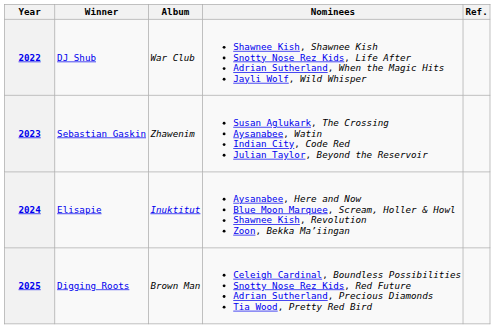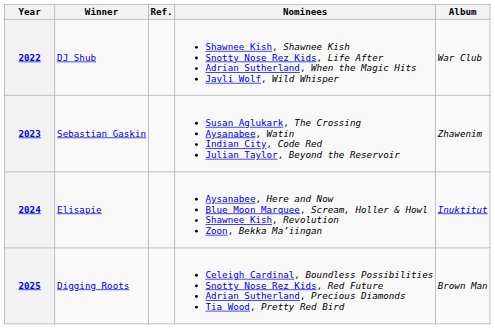 <table class="wikitable sortable">
 <tr>
 <th scope="col" style="width:5em;">Year</th>
 <th scope="col">Winner</th>
+<th scope="col" class="unsortable">Ref.</th>
+<th scope="col" class="unsortable">Nominees</th>
 <th scope="col">Album</th>
-<th scope="col" class="unsortable">Nominees</th>
-<th scope="col" class="unsortable">Ref.</th>
 </tr>
 <tr>
 <th style="text-align:center;" scope="row"><a href='#'>2022</a></th>
 <td><a href='#'>DJ Shub</a></td>
+<td align="center"></td>
+<td><br><ul><li><a href='#'>Shawnee Kish</a>, <em>Shawnee Kish</em></li><li><a href='#'>Snotty Nose Rez Kids</a>, <em>Life After</em></li><li><a href='#'>Adrian Sutherland</a>, <em>When the Magic Hits</em></li><li><a href='#'>Jayli Wolf</a>, <em>Wild Whisper</em></li></ul></td>
 <td><em>War Club</em></td>
-<td><br><ul><li><a href='#'>Shawnee Kish</a>, <em>Shawnee Kish</em></li><li><a href='#'>Snotty Nose Rez Kids</a>, <em>Life After</em></li><li><a href='#'>Adrian Sutherland</a>, <em>When the Magic Hits</em></li><li><a href='#'>Jayli Wolf</a>, <em>Wild Whisper</em></li></ul></td>
-<td align="center"></td>
 </tr>
 <tr>
 <th style="text-align:center;" scope="row"><a href='#'>2023</a></th>
 <td><a href='#'>Sebastian Gaskin</a></td>
+<td align="center"></td>
+<td><br><ul><li><a href='#'>Susan Aglukark</a>, <em>The Crossing</em></li><li><a href='#'>Aysanabee</a>, <em>Watin</em></li><li><a href='#'>Indian City</a>, <em>Code Red</em></li><li><a href='#'>Julian Taylor</a>, <em>Beyond the Reservoir</em></li></ul></td>
 <td><em>Zhawenim</em></td>
-<td><br><ul><li><a href='#'>Susan Aglukark</a>, <em>The Crossing</em></li><li><a href='#'>Aysanabee</a>, <em>Watin</em></li><li><a href='#'>Indian City</a>, <em>Code Red</em></li><li><a href='#'>Julian Taylor</a>, <em>Beyond the Reservoir</em></li></ul></td>
-<td align="center"></td>
 </tr>
 <tr>
 <th scope="row"><a href='#'>2024</a></th>
 <td><a href='#'>Elisapie</a></td>
+<td align="center"></td>
+<td><br><ul><li><a href='#'>Aysanabee</a>, <em>Here and Now</em></li><li><a href='#'>Blue Moon Marquee</a>, <em>Scream, Holler & Howl</em></li><li><a href='#'>Shawnee Kish</a>, <em>Revolution</em></li><li><a href='#'>Zoon</a>, <em>Bekka Ma’iingan</em></li></ul></td>
 <td><em><a href='#'>Inuktitut</a></em></td>
-<td><br><ul><li><a href='#'>Aysanabee</a>, <em>Here and Now</em></li><li><a href='#'>Blue Moon Marquee</a>, <em>Scream, Holler & Howl</em></li><li><a href='#'>Shawnee Kish</a>, <em>Revolution</em></li><li><a href='#'>Zoon</a>, <em>Bekka Ma’iingan</em></li></ul></td>
-<td align="center"></td>
 </tr>
 <tr>
 <th scope="row"><a href='#'>2025</a></th>
 <td><a href='#'>Digging Roots</a></td>
+<td align="center"></td>
+<td><br><ul><li><a href='#'>Celeigh Cardinal</a>, <em>Boundless Possibilities</em></li><li><a href='#'>Snotty Nose Rez Kids</a>, <em>Red Future</em></li><li><a href='#'>Adrian Sutherland</a>, <em>Precious Diamonds</em></li><li><a href='#'>Tia Wood</a>, <em>Pretty Red Bird</em></li></ul></td>
 <td><em>Brown Man</em></td>
-<td><br><ul><li><a href='#'>Celeigh Cardinal</a>, <em>Boundless Possibilities</em></li><li><a href='#'>Snotty Nose Rez Kids</a>, <em>Red Future</em></li><li><a href='#'>Adrian Sutherland</a>, <em>Precious Diamonds</em></li><li><a href='#'>Tia Wood</a>, <em>Pretty Red Bird</em></li></ul></td>
-<td align="center"></td>
 </tr>
 </table>
